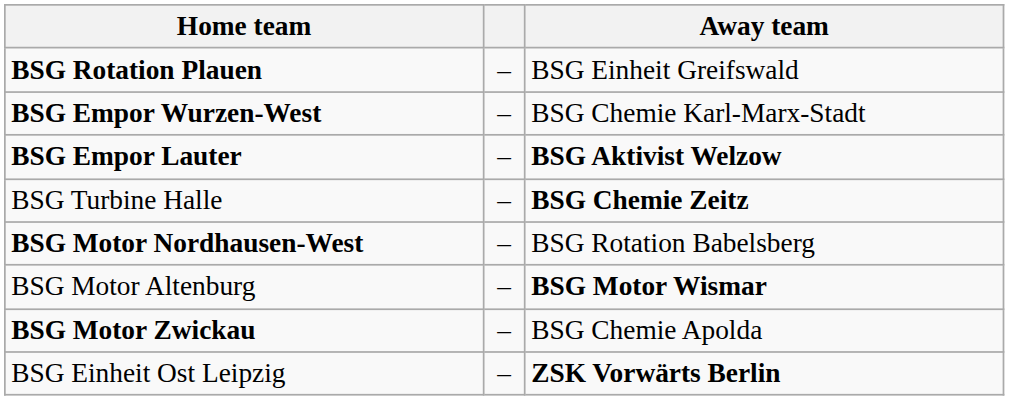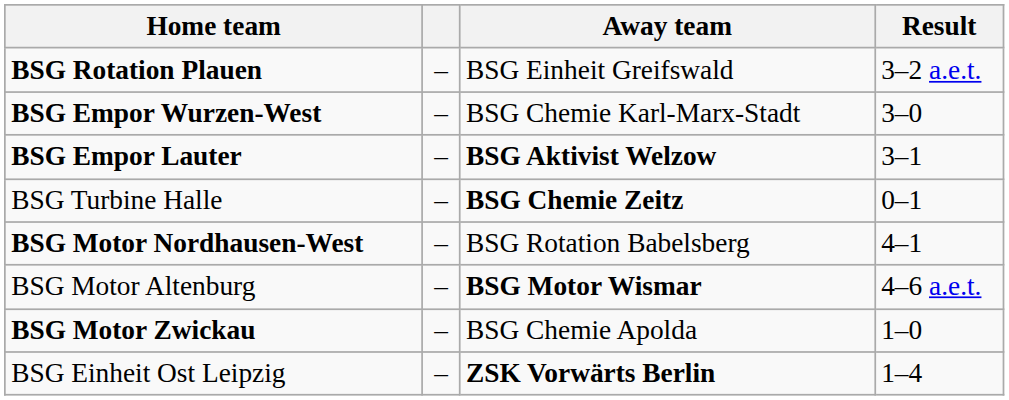 <table class="wikitable" style="width:585px;" border="1">
 <tr>
 <th style="width:250px;" align="left">Home team</th>
 <th style="width:15px;"></th>
 <th style="width:250px;" align="left">Away team</th>
+<th style="width:70px;" align="center;">Result</th>
 </tr>
 <tr>
 <td><strong>BSG Rotation Plauen</strong></td>
 <td align="center">–</td>
 <td>BSG Einheit Greifswald</td>
+<td>3–2 <a href='#'>a.e.t.</a></td>
 </tr>
 <tr>
 <td><strong>BSG Empor Wurzen-West</strong></td>
 <td align="center">–</td>
 <td>BSG Chemie Karl-Marx-Stadt</td>
+<td>3–0</td>
 </tr>
 <tr>
 <td><strong>BSG Empor Lauter</strong></td>
 <td align="center">–</td>
 <td><strong>BSG Aktivist Welzow</strong></td>
+<td>3–1</td>
 </tr>
 <tr>
 <td>BSG Turbine Halle</td>
 <td align="center">–</td>
 <td><strong>BSG Chemie Zeitz</strong></td>
+<td>0–1</td>
 </tr>
 <tr>
 <td><strong>BSG Motor Nordhausen-West</strong></td>
 <td align="center">–</td>
 <td>BSG Rotation Babelsberg</td>
+<td>4–1</td>
 </tr>
 <tr>
 <td>BSG Motor Altenburg</td>
 <td align="center">–</td>
 <td><strong>BSG Motor Wismar</strong></td>
+<td>4–6 <a href='#'>a.e.t.</a></td>
 </tr>
 <tr>
 <td><strong>BSG Motor Zwickau</strong></td>
 <td align="center">–</td>
 <td>BSG Chemie Apolda</td>
+<td>1–0</td>
 </tr>
 <tr>
 <td>BSG Einheit Ost Leipzig</td>
 <td align="center">–</td>
 <td><strong>ZSK Vorwärts Berlin</strong></td>
+<td>1–4</td>
 </tr>
 </table>
